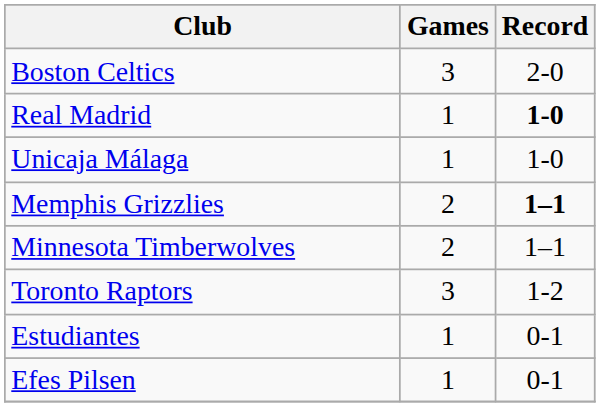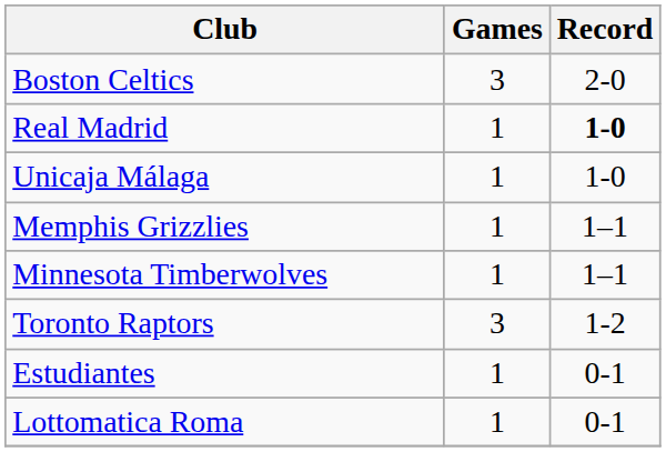 <table class="wikitable" style="text-align:center">
 <tr>
 <th width=220>Club</th>
 <th width=25>Games</th>
 <th width=25>Record</th>
 </tr>
 <tr>
 <td align=left> <a href='#'>Boston Celtics</a></td>
 <td>3</td>
 <td>2-0</td>
 </tr>
 <tr>
 <td align=left> <a href='#'>Real Madrid</a></td>
 <td>1</td>
 <td><strong>1-0</strong></td>
 </tr>
 <tr>
 <td align=left> <a href='#'>Unicaja Málaga</a></td>
 <td>1</td>
 <td>1-0</td>
 </tr>
 <tr>
 <td align=left> <a href='#'>Memphis Grizzlies</a></td>
-<td>2</td>
-<td><strong>1–1</strong></td>
+<td>1</td>
+<td>1–1</td>
 </tr>
 <tr>
 <td align=left> <a href='#'>Minnesota Timberwolves</a></td>
-<td>2</td>
+<td>1</td>
 <td>1–1</td>
 </tr>
 <tr>
 <td align=left> <a href='#'>Toronto Raptors</a></td>
 <td>3</td>
 <td>1-2</td>
 </tr>
 <tr>
 <td align=left> <a href='#'>Estudiantes</a></td>
 <td>1</td>
 <td>0-1</td>
 </tr>
 <tr>
-<td align=left> <a href='#'>Efes Pilsen</a></td>
+<td align=left> <a href='#'>Lottomatica Roma</a></td>
 <td>1</td>
 <td>0-1</td>
 </tr>
 <tr>
 </tr>
 </table>
